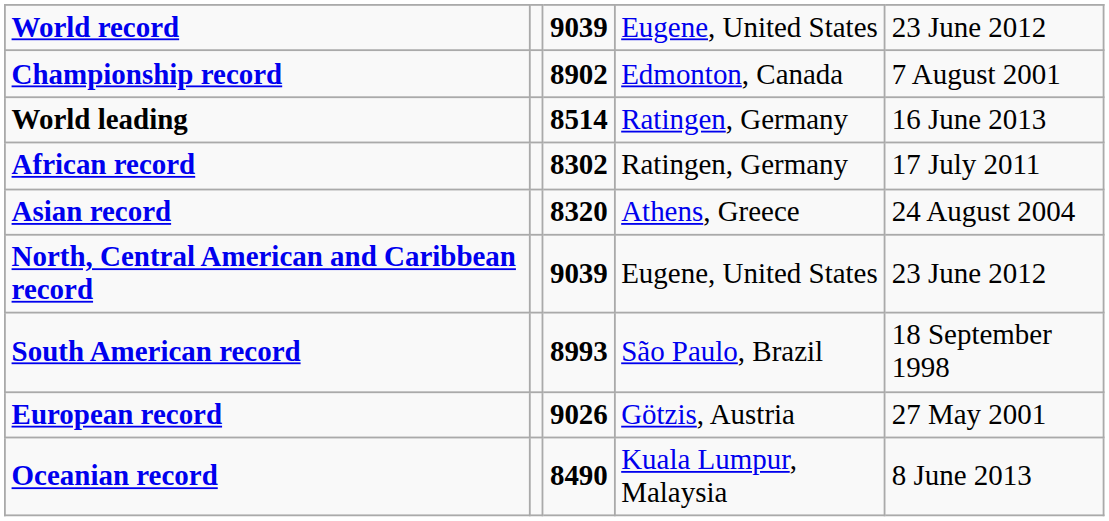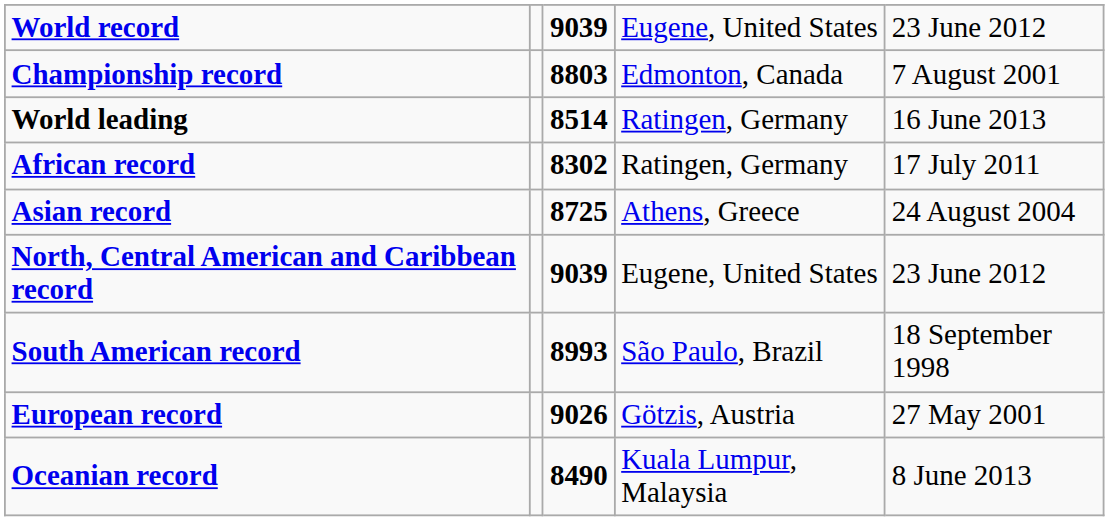 <table class="wikitable">
 <tr>
 <td><strong><a href='#'>World record</a></strong></td>
 <td></td>
 <td><strong>9039</strong></td>
 <td><a href='#'>Eugene</a>, United States</td>
 <td>23 June 2012</td>
 </tr>
 <tr>
 <td><strong><a href='#'>Championship record</a></strong></td>
 <td></td>
-<td><strong>8902</strong></td>
+<td><strong>8803</strong></td>
 <td><a href='#'>Edmonton</a>, Canada</td>
 <td>7 August 2001</td>
 </tr>
 <tr>
 <td><strong>World leading</strong></td>
 <td></td>
 <td><strong>8514</strong></td>
 <td><a href='#'>Ratingen</a>, Germany</td>
 <td>16 June 2013</td>
 </tr>
 <tr>
 <td><strong><a href='#'>African record</a></strong></td>
 <td></td>
 <td><strong>8302</strong></td>
 <td>Ratingen, Germany</td>
 <td>17 July 2011</td>
 </tr>
 <tr>
 <td><strong><a href='#'>Asian record</a></strong></td>
 <td></td>
-<td><strong>8320</strong></td>
+<td><strong>8725</strong></td>
 <td><a href='#'>Athens</a>, Greece</td>
 <td>24 August 2004</td>
 </tr>
 <tr>
 <td><strong><a href='#'>North, Central American and Caribbean record</a></strong></td>
 <td></td>
 <td><strong>9039</strong></td>
 <td>Eugene, United States</td>
 <td>23 June 2012</td>
 </tr>
 <tr>
 <td><strong><a href='#'>South American record</a></strong></td>
 <td></td>
 <td><strong>8993</strong></td>
 <td><a href='#'>São Paulo</a>, Brazil</td>
 <td>18 September 1998</td>
 </tr>
 <tr>
 <td><strong><a href='#'>European record</a></strong></td>
 <td></td>
 <td><strong>9026</strong></td>
 <td><a href='#'>Götzis</a>, Austria</td>
 <td>27 May 2001</td>
 </tr>
 <tr>
 <td><strong><a href='#'>Oceanian record</a></strong></td>
 <td></td>
 <td><strong>8490</strong></td>
 <td><a href='#'>Kuala Lumpur</a>, Malaysia</td>
 <td>8 June 2013</td>
 </tr>
 </table>
